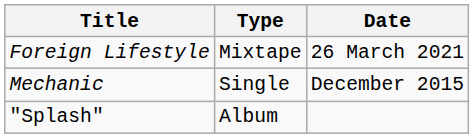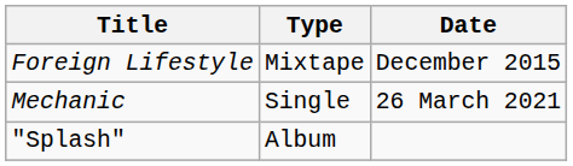 <table class="wikitable">
 <tr>
 <th>Title</th>
 <th>Type</th>
 <th>Date</th>
 </tr>
 <tr>
 <td><em>Foreign Lifestyle</em></td>
 <td>Mixtape</td>
-<td>26 March 2021</td>
+<td>December 2015</td>
 </tr>
 <tr>
 <td><em>Mechanic</em></td>
 <td>Single</td>
-<td>December 2015</td>
+<td>26 March 2021</td>
 </tr>
 <tr>
 <td>"Splash"</td>
 <td>Album</td>
 <td></td>
 </tr>
 </table>
